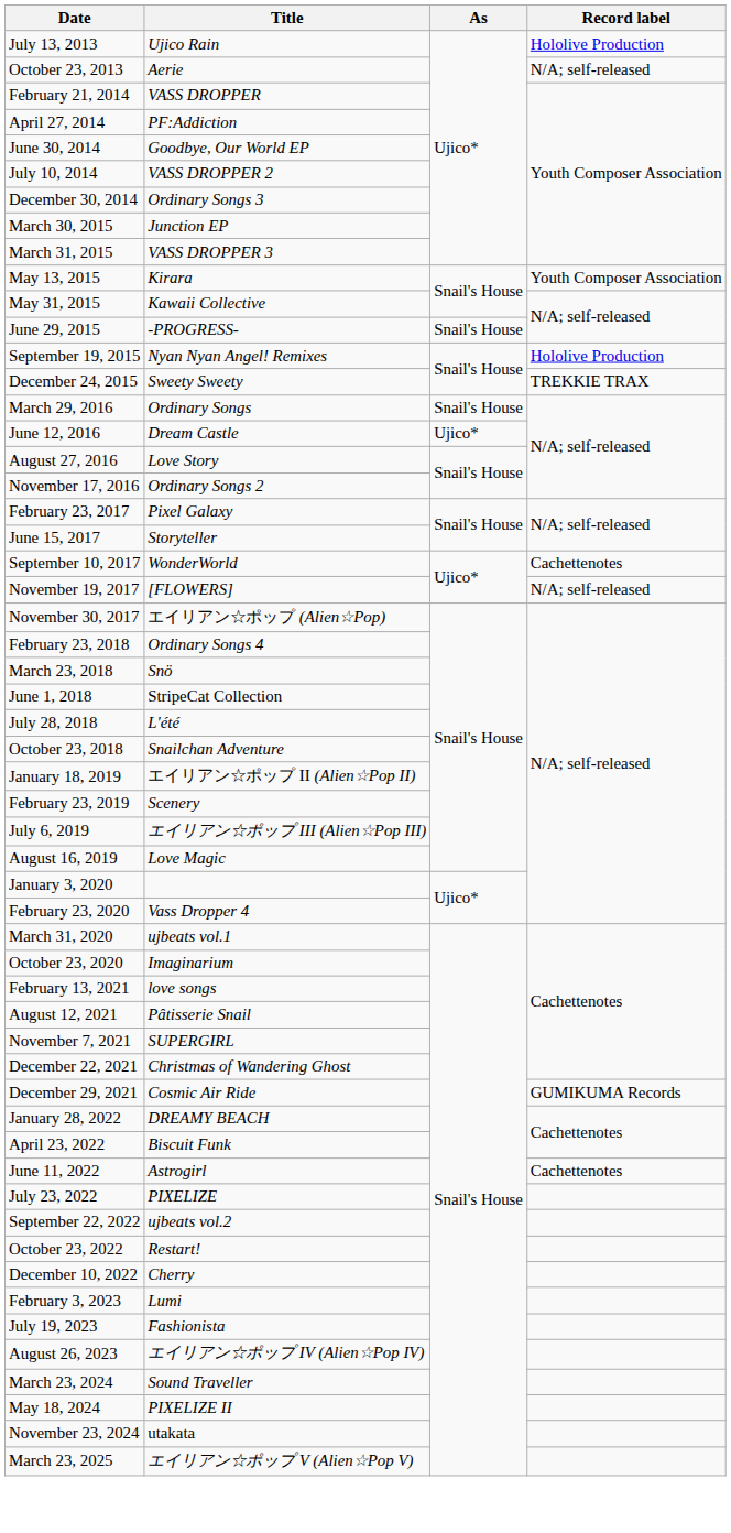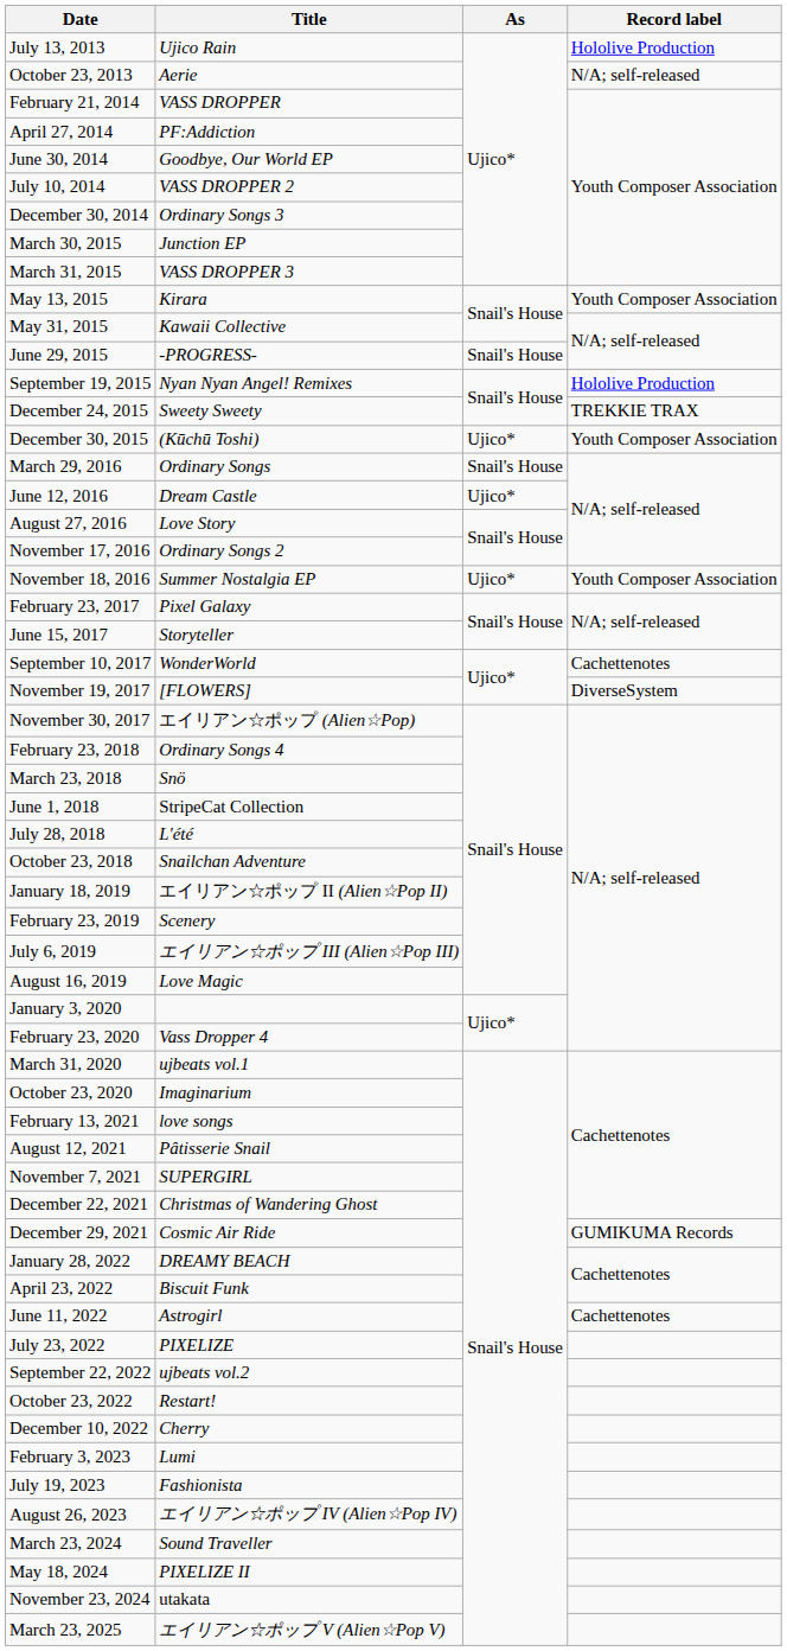 <table class="wikitable">
 <tr>
 <th>Date</th>
 <th>Title</th>
 <th>As</th>
 <th>Record label</th>
 </tr>
 <tr>
 <td>July 13, 2013</td>
 <td><em>Ujico Rain</em></td>
 <td rowspan="9">Ujico*</td>
 <td><a href='#'>Hololive Production</a></td>
 </tr>
 <tr>
 <td>October 23, 2013</td>
 <td><em>Aerie</em></td>
 <td>N/A; self-released</td>
 </tr>
 <tr>
 <td>February 21, 2014</td>
 <td><em>VASS DROPPER</em></td>
 <td rowspan="7">Youth Composer Association</td>
 </tr>
 <tr>
 <td>April 27, 2014</td>
 <td><em>PF:Addiction</em></td>
 </tr>
 <tr>
 <td>June 30, 2014</td>
 <td><em>Goodbye, Our World EP</em></td>
 </tr>
 <tr>
 <td>July 10, 2014</td>
 <td><em>VASS DROPPER 2</em></td>
 </tr>
 <tr>
 <td>December 30, 2014</td>
 <td><em>Ordinary Songs 3</em></td>
 </tr>
 <tr>
 <td>March 30, 2015</td>
 <td><em>Junction EP</em></td>
 </tr>
 <tr>
 <td>March 31, 2015</td>
 <td><em>VASS DROPPER 3</em></td>
 </tr>
 <tr>
 <td>May 13, 2015</td>
 <td><em>Kirara</em></td>
 <td rowspan="2">Snail's House</td>
 <td>Youth Composer Association</td>
 </tr>
 <tr>
 <td>May 31, 2015</td>
 <td><em>Kawaii Collective</em></td>
 <td rowspan="2">N/A; self-released</td>
 </tr>
 <tr>
 <td>June 29, 2015</td>
 <td><em>-PROGRESS-</em></td>
 <td>Snail's House</td>
 </tr>
 <tr>
 <td>September 19, 2015</td>
 <td><em>Nyan Nyan Angel! Remixes</em></td>
 <td rowspan="2">Snail's House</td>
 <td><a href='#'>Hololive Production</a></td>
 </tr>
 <tr>
 <td>December 24, 2015</td>
 <td><em>Sweety Sweety</em></td>
 <td>TREKKIE TRAX</td>
 </tr>
 <tr>
+<td>December 30, 2015</td>
+<td> <em>(Kūchū Toshi)</em></td>
+<td>Ujico*</td>
+<td>Youth Composer Association</td>
+</tr>
+<tr>
 <td>March 29, 2016</td>
 <td><em>Ordinary Songs</em></td>
 <td>Snail's House</td>
 <td rowspan="4">N/A; self-released</td>
 </tr>
 <tr>
 <td>June 12, 2016</td>
 <td><em>Dream Castle</em></td>
 <td>Ujico*</td>
 </tr>
 <tr>
 <td>August 27, 2016</td>
 <td><em>Love Story</em></td>
 <td rowspan="2">Snail's House</td>
 </tr>
 <tr>
 <td>November 17, 2016</td>
 <td><em>Ordinary Songs 2</em></td>
 </tr>
 <tr>
+<td>November 18, 2016</td>
+<td><em>Summer Nostalgia EP</em></td>
+<td>Ujico*</td>
+<td>Youth Composer Association</td>
+</tr>
+<tr>
 <td>February 23, 2017</td>
 <td><em>Pixel Galaxy</em></td>
 <td rowspan="2">Snail's House</td>
 <td rowspan="2">N/A; self-released</td>
 </tr>
 <tr>
 <td>June 15, 2017</td>
 <td><em>Storyteller</em></td>
 </tr>
 <tr>
 <td>September 10, 2017</td>
 <td><em>WonderWorld</em></td>
 <td rowspan="2">Ujico*</td>
 <td>Cachettenotes</td>
 </tr>
 <tr>
 <td>November 19, 2017</td>
 <td><em>[FLOWERS]</em></td>
-<td>N/A; self-released</td>
+<td>DiverseSystem</td>
 </tr>
 <tr>
 <td>November 30, 2017</td>
 <td>エイリアン☆ポップ <em>(Alien☆Pop)</em></td>
 <td rowspan="10">Snail's House</td>
 <td rowspan="12">N/A; self-released</td>
 </tr>
 <tr>
 <td>February 23, 2018</td>
 <td><em>Ordinary Songs 4</em></td>
 </tr>
 <tr>
 <td>March 23, 2018</td>
 <td><em>Snö</em></td>
 </tr>
 <tr>
 <td>June 1, 2018</td>
 <td>StripeCat Collection</td>
 </tr>
 <tr>
 <td>July 28, 2018</td>
 <td><em>L'été</em></td>
 </tr>
 <tr>
 <td>October 23, 2018</td>
 <td><em>Snailchan Adventure</em></td>
 </tr>
 <tr>
 <td>January 18, 2019</td>
 <td>エイリアン☆ポップ II <em>(Alien☆Pop II)</em></td>
 </tr>
 <tr>
 <td>February 23, 2019</td>
 <td><em>Scenery</em></td>
 </tr>
 <tr>
 <td>July 6, 2019</td>
 <td><em>エイリアン☆ポップ III (Alien☆Pop III)</em></td>
 </tr>
 <tr>
 <td>August 16, 2019</td>
 <td><em>Love Magic</em></td>
 </tr>
 <tr>
 <td>January 3, 2020</td>
 <td></td>
 <td rowspan="2">Ujico*</td>
 </tr>
 <tr>
 <td>February 23, 2020</td>
 <td><em>Vass Dropper 4</em></td>
 </tr>
 <tr>
 <td>March 31, 2020</td>
 <td><em>ujbeats vol.1</em></td>
 <td rowspan="21">Snail's House</td>
 <td rowspan="6">Cachettenotes</td>
 </tr>
 <tr>
 <td>October 23, 2020</td>
 <td><em>Imaginarium</em></td>
 </tr>
 <tr>
 <td>February 13, 2021</td>
 <td><em>love songs</em></td>
 </tr>
 <tr>
 <td>August 12, 2021</td>
 <td><em>Pâtisserie Snail</em></td>
 </tr>
 <tr>
 <td>November 7, 2021</td>
 <td><em>SUPERGIRL</em></td>
 </tr>
 <tr>
 <td>December 22, 2021</td>
 <td><em>Christmas of Wandering Ghost</em></td>
 </tr>
 <tr>
 <td>December 29, 2021</td>
 <td><em>Cosmic Air Ride</em></td>
 <td>GUMIKUMA Records</td>
 </tr>
 <tr>
 <td>January 28, 2022</td>
 <td><em>DREAMY BEACH</em></td>
 <td rowspan="2">Cachettenotes</td>
 </tr>
 <tr>
 <td>April 23, 2022</td>
 <td><em>Biscuit Funk</em></td>
 </tr>
 <tr>
 <td>June 11, 2022</td>
 <td><em>Astrogirl</em></td>
 <td>Cachettenotes</td>
 </tr>
 <tr>
 <td>July 23, 2022</td>
 <td><em>PIXELIZE</em></td>
 <td></td>
 </tr>
 <tr>
 <td>September 22, 2022</td>
 <td><em>ujbeats vol.2</em></td>
 <td></td>
 </tr>
 <tr>
 <td>October 23, 2022</td>
 <td><em>Restart!</em></td>
 <td></td>
 </tr>
 <tr>
 <td>December 10, 2022</td>
 <td><em>Cherry</em></td>
 <td></td>
 </tr>
 <tr>
 <td>February 3, 2023</td>
 <td><em>Lumi</em></td>
 <td></td>
 </tr>
 <tr>
 <td>July 19, 2023</td>
 <td><em>Fashionista</em></td>
 <td></td>
 </tr>
 <tr>
 <td>August 26, 2023</td>
 <td><em>エイリアン☆ポップ IV (Alien☆Pop IV)</em></td>
 <td></td>
 </tr>
 <tr>
 <td>March 23, 2024</td>
 <td><em>Sound Traveller</em></td>
 <td></td>
 </tr>
 <tr>
 <td>May 18, 2024</td>
 <td><em>PIXELIZE II</em></td>
 <td></td>
 </tr>
 <tr>
 <td>November 23, 2024</td>
 <td>utakata</td>
 <td></td>
 </tr>
 <tr>
 <td>March 23, 2025</td>
 <td><em>エイリアン☆ポップ V (Alien☆Pop V)</em></td>
 <td></td>
 </tr>
 </table>
